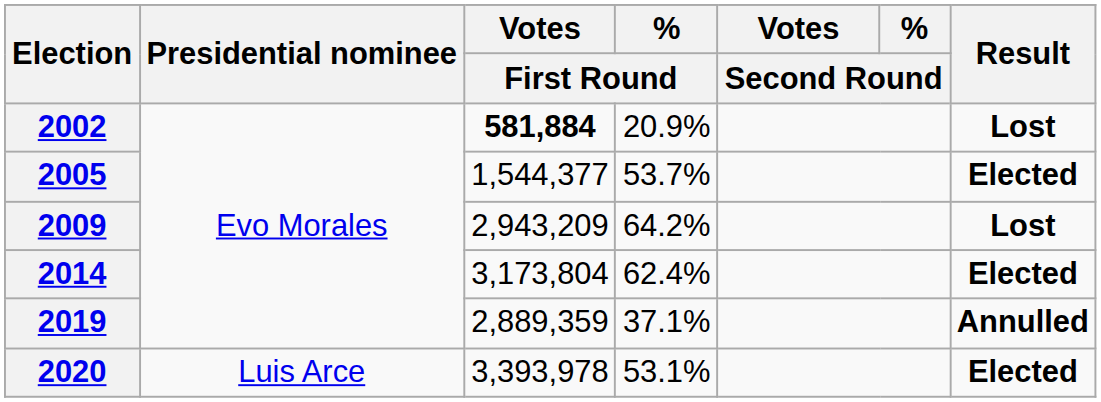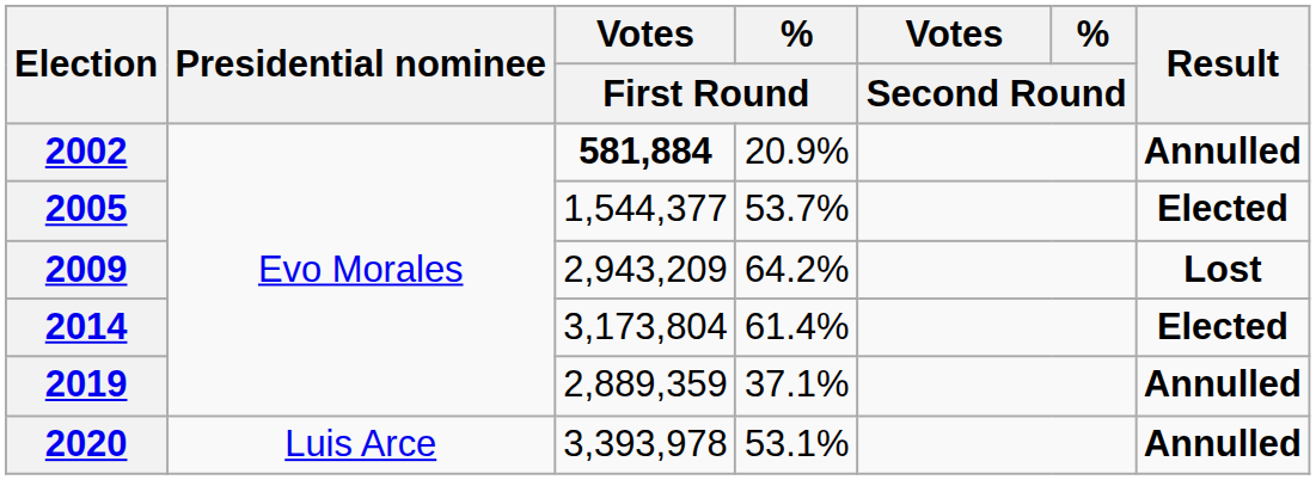 <table class=wikitable style=text-align:center>
 <tr>
 <th rowspan="2">Election</th>
 <th rowspan="2">Presidential nominee</th>
 <th><strong>Votes</strong></th>
 <th><strong>%</strong></th>
 <th><strong>Votes</strong></th>
 <th><strong>%</strong></th>
 <th rowspan="2">Result</th>
 </tr>
 <tr>
 <th colspan="2">First Round</th>
 <th colspan="2">Second Round</th>
 </tr>
 <tr>
 <th><a href='#'>2002</a></th>
 <td rowspan="5"><a href='#'>Evo Morales</a></td>
 <td><strong>581,884</strong></td>
 <td>20.9%</td>
 <td colspan=2></td>
-<td><strong>Lost</strong> </td>
+<td><strong>Annulled</strong> </td>
 </tr>
 <tr>
 <th><a href='#'>2005</a></th>
 <td>1,544,377</td>
 <td>53.7%</td>
 <td colspan=2></td>
 <td><strong>Elected</strong> </td>
 </tr>
 <tr>
 <th><a href='#'>2009</a></th>
 <td>2,943,209</td>
 <td>64.2%</td>
 <td colspan=2></td>
 <td><strong>Lost</strong> </td>
 </tr>
 <tr>
 <th><a href='#'>2014</a></th>
 <td>3,173,804</td>
-<td>62.4%</td>
+<td>61.4%</td>
 <td colspan=2></td>
 <td><strong>Elected</strong> </td>
 </tr>
 <tr>
 <th><a href='#'>2019</a></th>
 <td>2,889,359</td>
 <td>37.1%</td>
 <td colspan=2></td>
 <td><strong>Annulled</strong> </td>
 </tr>
 <tr>
 <th><a href='#'>2020</a></th>
 <td><a href='#'>Luis Arce</a></td>
 <td>3,393,978</td>
 <td>53.1%</td>
 <td colspan=2></td>
-<td><strong>Elected</strong> </td>
+<td><strong>Annulled</strong> </td>
 </tr>
 </table>
